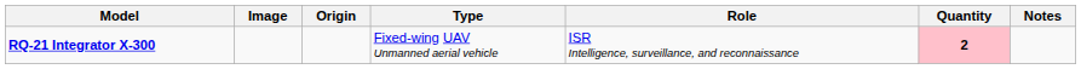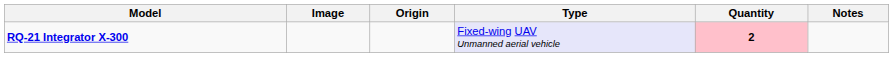 <table class="wikitable" style="width:100%;">
 <tr>
 <th>Model</th>
 <th>Image</th>
 <th>Origin</th>
 <th>Type</th>
-<th>Role</th>
 <th>Quantity</th>
 <th>Notes</th>
 </tr>
 <tr>
 <td><a href='#'><strong>RQ-21 Integrator X-300</strong></a></td>
 <td></td>
 <td></td>
-<td><a href='#'>Fixed-wing</a> <a href='#'>UAV</a><br><em><small>Unmanned aerial vehicle</small></em></td>
-<td><a href='#'>ISR</a><br><small><em>Intelligence, surveillance, and reconnaissance</em></small></td>
+<td style="background: lavender;"><a href='#'>Fixed-wing</a> <a href='#'>UAV</a><br><em><small>Unmanned aerial vehicle</small></em></td>
 <td style="background: pink; text-align: center;"><strong>2</strong></td>
 <td></td>
 </tr>
 </table>
